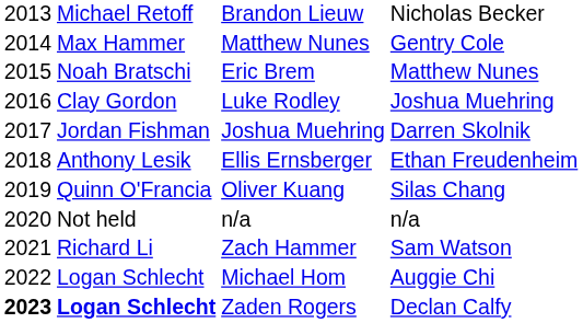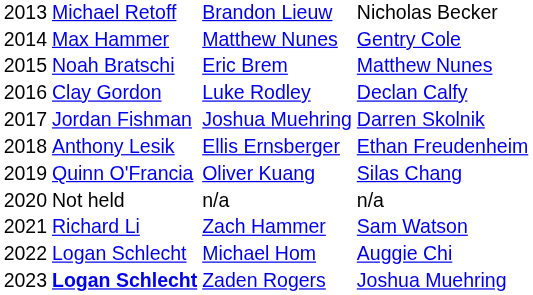 <table>
 <tr>
 <td style="text-align:center;">2013</td>
 <td><a href='#'>Michael Retoff</a></td>
 <td><a href='#'>Brandon Lieuw</a></td>
 <td>Nicholas Becker</td>
 </tr>
 <tr>
 <td style="text-align:center;">2014</td>
 <td><a href='#'>Max Hammer</a></td>
 <td><a href='#'>Matthew Nunes</a></td>
 <td><a href='#'>Gentry Cole</a></td>
 </tr>
 <tr>
 <td style="text-align:center;">2015</td>
 <td><a href='#'>Noah Bratschi</a></td>
 <td><a href='#'>Eric Brem</a></td>
 <td><a href='#'>Matthew Nunes</a></td>
 </tr>
 <tr>
 <td style="text-align:center;">2016</td>
 <td><a href='#'>Clay Gordon</a></td>
 <td><a href='#'>Luke Rodley</a></td>
-<td><a href='#'>Joshua Muehring</a></td>
+<td><a href='#'>Declan Calfy</a></td>
 </tr>
 <tr>
 <td style="text-align:center;">2017</td>
 <td><a href='#'>Jordan Fishman</a></td>
 <td><a href='#'>Joshua Muehring</a></td>
 <td><a href='#'>Darren Skolnik</a></td>
 </tr>
 <tr>
 <td style="text-align:center;">2018</td>
 <td><a href='#'>Anthony Lesik</a></td>
 <td><a href='#'>Ellis Ernsberger</a></td>
 <td><a href='#'>Ethan Freudenheim</a></td>
 </tr>
 <tr>
 <td style="text-align:center;">2019</td>
 <td><a href='#'>Quinn O'Francia</a></td>
 <td><a href='#'>Oliver Kuang</a></td>
 <td><a href='#'>Silas Chang</a></td>
 </tr>
 <tr>
 <td style="text-align:center;">2020</td>
 <td>Not held</td>
 <td>n/a</td>
 <td>n/a</td>
 </tr>
 <tr>
 <td style="text-align:center;">2021</td>
 <td><a href='#'>Richard Li</a></td>
 <td><a href='#'>Zach Hammer</a></td>
 <td><a href='#'>Sam Watson</a></td>
 </tr>
 <tr>
 <td style="text-align:center;">2022</td>
 <td><a href='#'>Logan Schlecht</a></td>
 <td><a href='#'>Michael Hom</a></td>
 <td><a href='#'>Auggie Chi</a></td>
 </tr>
 <tr>
-<td style="text-align:center;"><strong>2023</strong></td>
+<td style="text-align:center;">2023</td>
 <td><strong><a href='#'>Logan Schlecht</a></strong></td>
 <td><a href='#'>Zaden Rogers</a></td>
-<td><a href='#'>Declan Calfy</a></td>
+<td><a href='#'>Joshua Muehring</a></td>
 </tr>
 </table>
